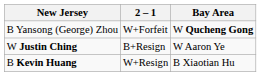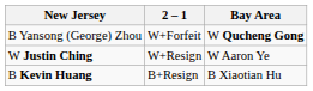 <table class="wikitable">
 <tr>
 <th>New Jersey</th>
 <th>2 – 1</th>
 <th>Bay Area</th>
 </tr>
 <tr>
 <td>B Yansong (George) Zhou</td>
 <td>W+Forfeit</td>
 <td>W <strong>Qucheng Gong</strong></td>
 </tr>
 <tr>
 <td>W <strong>Justin Ching</strong></td>
-<td>B+Resign</td>
+<td>W+Resign</td>
 <td>W Aaron Ye</td>
 </tr>
 <tr>
 <td>B <strong>Kevin Huang</strong></td>
-<td>W+Resign</td>
+<td>B+Resign</td>
 <td>B Xiaotian Hu</td>
 </tr>
 </table>
